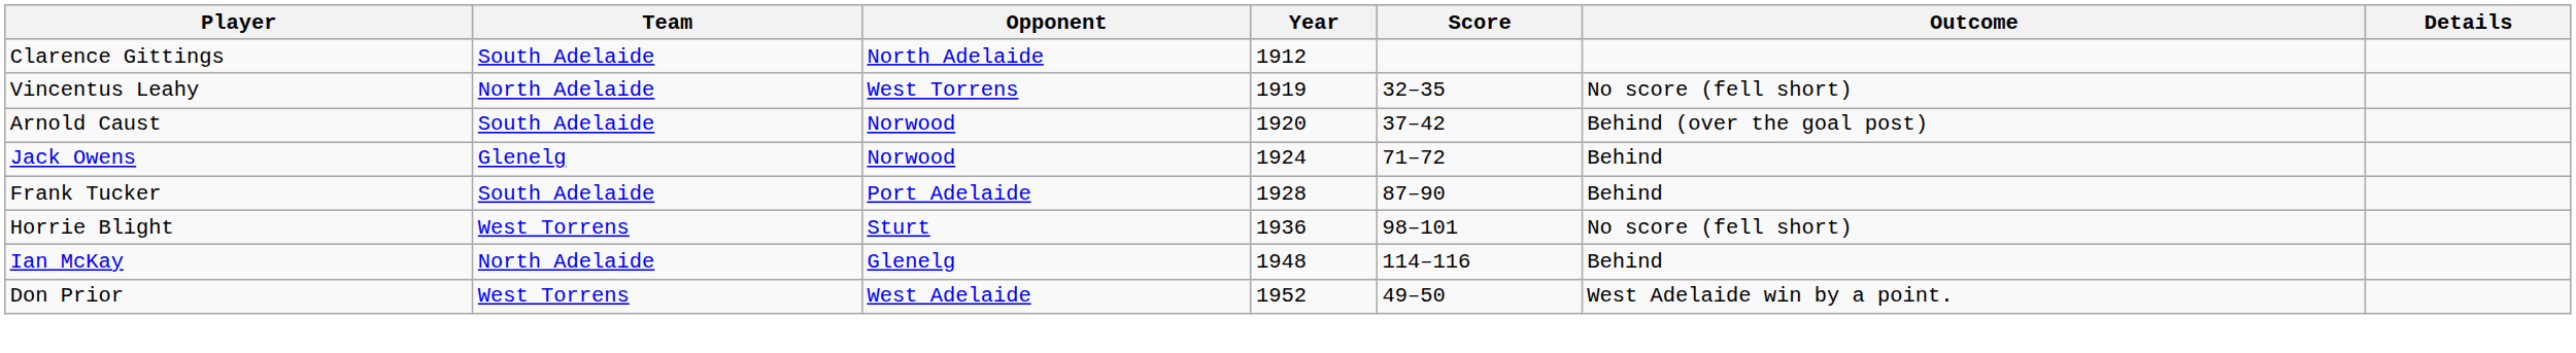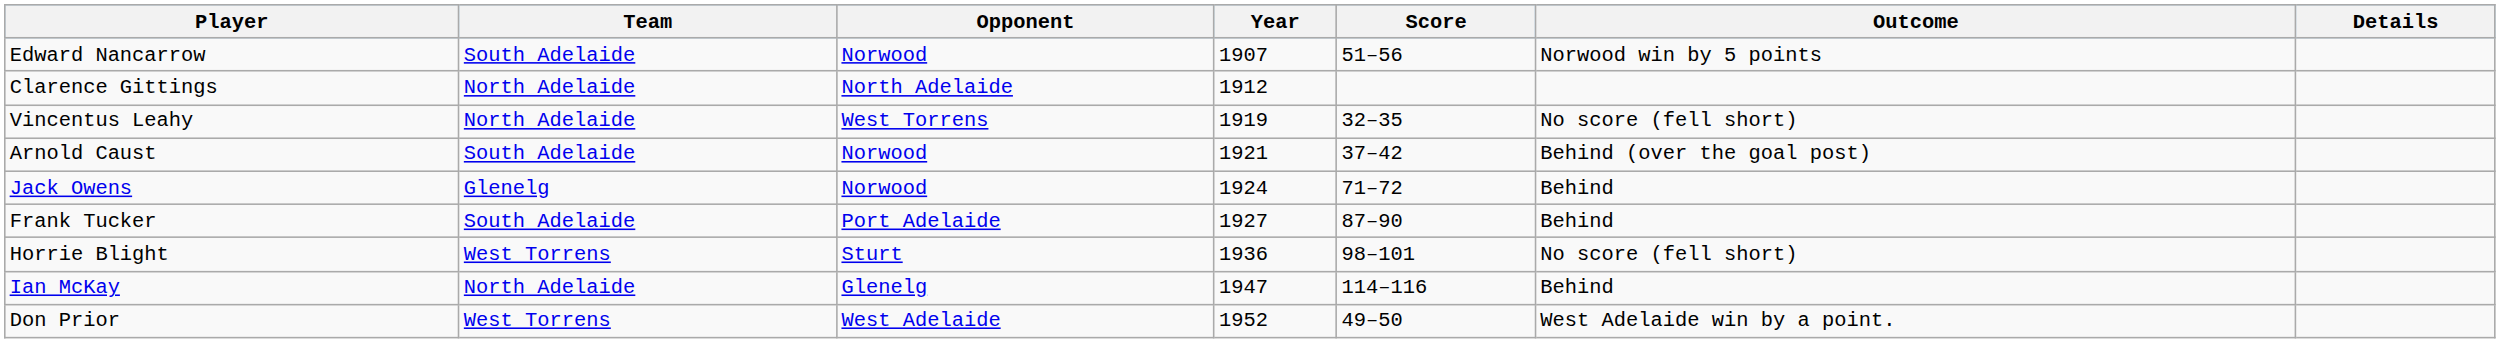 <table class="wikitable sortable" style="width:80%;">
 <tr style="background:#87cefa;">
 <th>Player</th>
 <th>Team</th>
 <th>Opponent</th>
 <th>Year</th>
 <th>Score</th>
 <th>Outcome</th>
 <th>Details</th>
 </tr>
 <tr>
+<td>Edward Nancarrow</td>
+<td><a href='#'>South Adelaide</a></td>
+<td><a href='#'>Norwood</a></td>
+<td>1907</td>
+<td>51–56</td>
+<td>Norwood win by 5 points</td>
+<td></td>
+</tr>
+<tr>
 <td>Clarence Gittings</td>
-<td><a href='#'>South Adelaide</a></td>
+<td><a href='#'>North Adelaide</a></td>
 <td><a href='#'>North Adelaide</a></td>
 <td>1912</td>
 <td></td>
 <td></td>
 <td></td>
 </tr>
 <tr>
 <td>Vincentus Leahy</td>
 <td><a href='#'>North Adelaide</a></td>
 <td><a href='#'>West Torrens</a></td>
 <td>1919</td>
 <td>32–35</td>
 <td>No score (fell short)</td>
 <td></td>
 </tr>
 <tr>
 <td>Arnold Caust</td>
 <td><a href='#'>South Adelaide</a></td>
 <td><a href='#'>Norwood</a></td>
-<td>1920</td>
+<td>1921</td>
 <td>37–42</td>
 <td>Behind (over the goal post)</td>
 <td></td>
 </tr>
 <tr>
 <td><a href='#'>Jack Owens</a></td>
 <td><a href='#'>Glenelg</a></td>
 <td><a href='#'>Norwood</a></td>
 <td>1924</td>
 <td>71–72</td>
 <td>Behind</td>
 <td></td>
 </tr>
 <tr>
 <td>Frank Tucker</td>
 <td><a href='#'>South Adelaide</a></td>
 <td><a href='#'>Port Adelaide</a></td>
-<td>1928</td>
+<td>1927</td>
 <td>87–90</td>
 <td>Behind</td>
 <td></td>
 </tr>
 <tr>
 <td>Horrie Blight</td>
 <td><a href='#'>West Torrens</a></td>
 <td><a href='#'>Sturt</a></td>
 <td>1936</td>
 <td>98–101</td>
 <td>No score (fell short)</td>
 <td></td>
 </tr>
 <tr>
 <td><a href='#'>Ian McKay</a></td>
 <td><a href='#'>North Adelaide</a></td>
 <td><a href='#'>Glenelg</a></td>
-<td>1948</td>
+<td>1947</td>
 <td>114–116</td>
 <td>Behind</td>
 <td></td>
 </tr>
 <tr>
 <td>Don Prior</td>
 <td><a href='#'>West Torrens</a></td>
 <td><a href='#'>West Adelaide</a></td>
 <td>1952</td>
 <td>49–50</td>
 <td>West Adelaide win by a point.</td>
 <td></td>
 </tr>
 </table>
